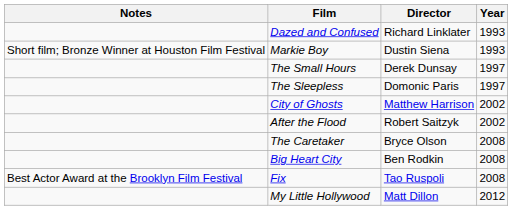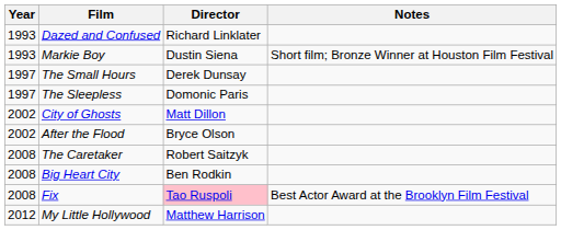 <table class="wikitable">
 <tr>
-<th>Notes</th>
+<th>Year</th>
 <th>Film</th>
 <th>Director</th>
-<th>Year</th>
+<th>Notes</th>
 </tr>
 <tr>
-<td></td>
+<td>1993</td>
 <td><em><a href='#'>Dazed and Confused</a></em></td>
 <td>Richard Linklater</td>
-<td>1993</td>
+<td></td>
 </tr>
 <tr>
-<td>Short film; Bronze Winner at Houston Film Festival</td>
+<td>1993</td>
 <td><em>Markie Boy</em></td>
 <td>Dustin Siena</td>
-<td>1993</td>
+<td>Short film; Bronze Winner at Houston Film Festival</td>
 </tr>
 <tr>
-<td></td>
+<td>1997</td>
 <td><em>The Small Hours</em></td>
 <td>Derek Dunsay</td>
-<td>1997</td>
+<td></td>
 </tr>
 <tr>
-<td></td>
+<td>1997</td>
 <td><em>The Sleepless</em></td>
 <td>Domonic Paris</td>
-<td>1997</td>
+<td></td>
 </tr>
 <tr>
+<td>2002</td>
+<td><em><a href='#'>City of Ghosts</a></em></td>
+<td><a href='#'>Matt Dillon</a></td>
 <td></td>
-<td><em><a href='#'>City of Ghosts</a></em></td>
-<td><a href='#'>Matthew Harrison</a></td>
-<td>2002</td>
 </tr>
 <tr>
+<td>2002</td>
+<td><em>After the Flood</em></td>
+<td>Bryce Olson</td>
 <td></td>
-<td><em>After the Flood</em></td>
-<td>Robert Saitzyk</td>
-<td>2002</td>
 </tr>
 <tr>
+<td>2008</td>
+<td><em>The Caretaker</em></td>
+<td>Robert Saitzyk</td>
 <td></td>
-<td><em>The Caretaker</em></td>
-<td>Bryce Olson</td>
-<td>2008</td>
 </tr>
 <tr>
-<td></td>
+<td>2008</td>
 <td><em><a href='#'>Big Heart City</a></em></td>
 <td>Ben Rodkin</td>
-<td>2008</td>
+<td></td>
 </tr>
 <tr>
+<td>2008</td>
+<td><em><a href='#'>Fix</a></em></td>
+<td style="background: pink;"><a href='#'>Tao Ruspoli</a></td>
 <td>Best Actor Award at the <a href='#'>Brooklyn Film Festival</a></td>
-<td><em><a href='#'>Fix</a></em></td>
-<td><a href='#'>Tao Ruspoli</a></td>
-<td>2008</td>
 </tr>
 <tr>
+<td>2012</td>
+<td><em>My Little Hollywood</em></td>
+<td><a href='#'>Matthew Harrison</a></td>
 <td></td>
-<td><em>My Little Hollywood</em></td>
-<td><a href='#'>Matt Dillon</a></td>
-<td>2012</td>
 </tr>
 </table>
